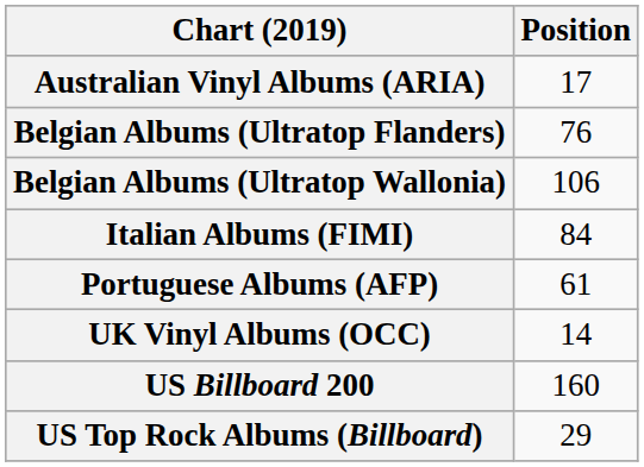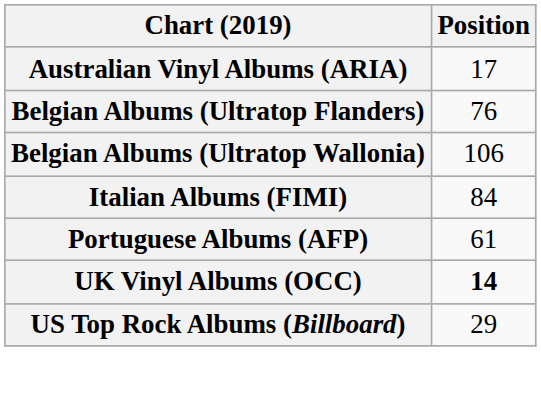 <table class="wikitable sortable plainrowheaders" style="text-align:center">
 <tr>
 <th scope="col">Chart (2019)</th>
 <th scope="col">Position</th>
 </tr>
 <tr>
 <th scope="row">Australian Vinyl Albums (ARIA)</th>
 <td>17</td>
 </tr>
 <tr>
 <th scope="row">Belgian Albums (Ultratop Flanders)</th>
 <td>76</td>
 </tr>
 <tr>
 <th scope="row">Belgian Albums (Ultratop Wallonia)</th>
 <td>106</td>
 </tr>
 <tr>
 <th scope="row">Italian Albums (FIMI)</th>
 <td>84</td>
 </tr>
 <tr>
 <th scope="row">Portuguese Albums (AFP)</th>
 <td>61</td>
 </tr>
 <tr>
 <th scope="row">UK Vinyl Albums (OCC)</th>
-<td>14</td>
-</tr>
-<tr>
-<th scope="row">US <em>Billboard</em> 200</th>
-<td>160</td>
+<td><strong>14</strong></td>
 </tr>
 <tr>
 <th scope="row">US Top Rock Albums (<em>Billboard</em>)</th>
 <td>29</td>
 </tr>
 </table>
